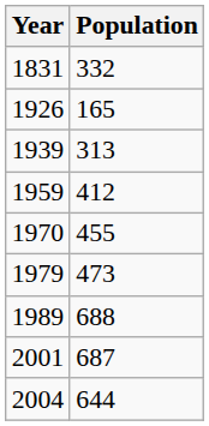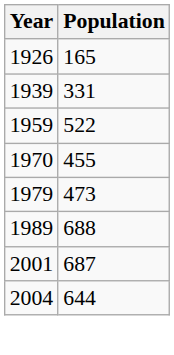 <table class="wikitable sortable">
 <tr>
 <th>Year</th>
 <th>Population</th>
-</tr>
-<tr>
-<td>1831</td>
-<td>332</td>
 </tr>
 <tr>
 <td>1926</td>
 <td>165</td>
 </tr>
 <tr>
 <td>1939</td>
-<td>313</td>
+<td>331</td>
 </tr>
 <tr>
 <td>1959</td>
-<td>412</td>
+<td>522</td>
 </tr>
 <tr>
 <td>1970</td>
 <td>455</td>
 </tr>
 <tr>
 <td>1979</td>
 <td>473</td>
 </tr>
 <tr>
 <td>1989</td>
 <td>688</td>
 </tr>
 <tr>
 <td>2001</td>
 <td>687</td>
 </tr>
 <tr>
 <td>2004</td>
 <td>644</td>
 </tr>
 </table>
